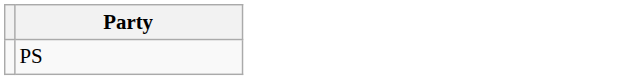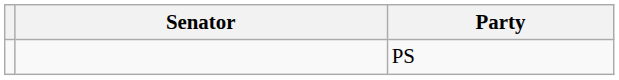 <table class="sortable wikitable" style="text-align:left; font-size:90%">
 <tr>
 <th></th>
+<th width="250">Senator</th>
 <th width="150">Party</th>
 </tr>
 <tr>
 <td></td>
+<td align=left></td>
 <td>PS</td>
 </tr>
 </table>
